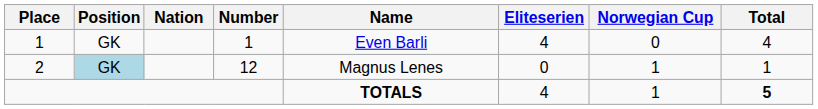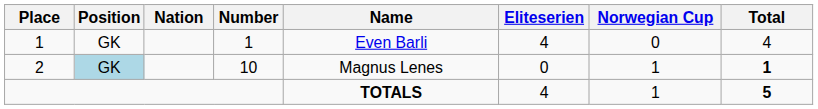 <table class="wikitable" style="font-size: 95%; text-align: center;">
 <tr>
 <th width=60>Place</th>
 <th width=60>Position</th>
 <th width=60>Nation</th>
 <th width=60>Number</th>
 <th width=200>Name</th>
 <th width=80><a href='#'>Eliteserien</a></th>
 <th width=120><a href='#'>Norwegian Cup</a></th>
 <th width=80><strong>Total</strong></th>
 </tr>
 <tr>
 <td>1</td>
 <td>GK</td>
 <td></td>
 <td>1</td>
 <td><a href='#'>Even Barli</a></td>
 <td>4</td>
 <td>0</td>
 <td>4</td>
 </tr>
 <tr>
 <td>2</td>
 <td style="background: lightblue;">GK</td>
 <td></td>
-<td>12</td>
+<td>10</td>
 <td>Magnus Lenes</td>
 <td>0</td>
 <td>1</td>
-<td>1</td>
+<td><strong>1</strong></td>
 </tr>
 <tr>
 <td colspan="4"></td>
 <td><strong>TOTALS</strong></td>
 <td>4</td>
 <td>1</td>
 <td><strong>5</strong></td>
 </tr>
 </table>
